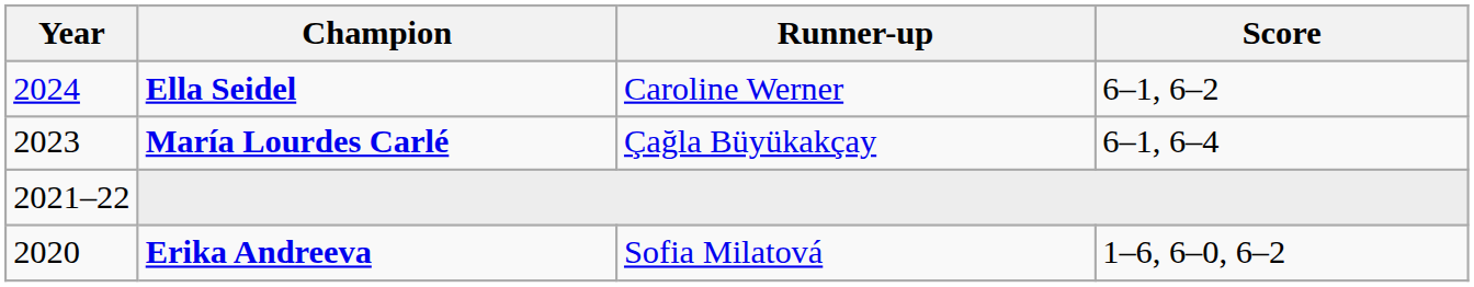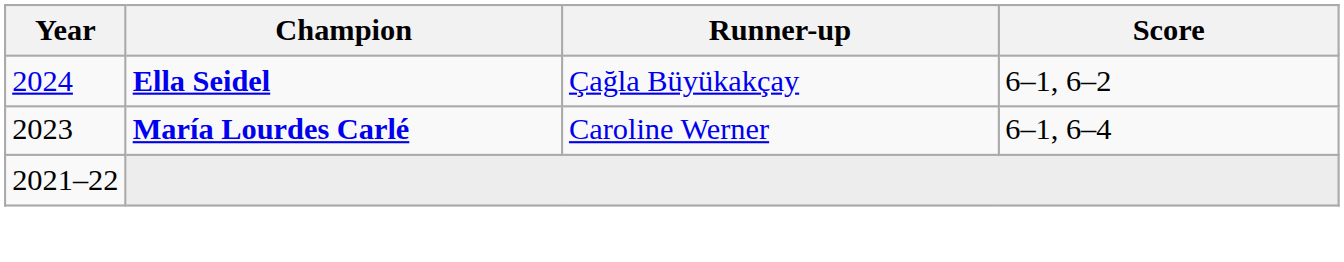 <table class="wikitable" style="font-size:90%">
 <tr>
 <th>Year</th>
 <th width="200">Champion</th>
 <th width="200">Runner-up</th>
 <th width="155">Score</th>
 </tr>
 <tr>
 <td><a href='#'>2024</a></td>
 <td> <strong><a href='#'>Ella Seidel</a></strong></td>
-<td> <a href='#'>Caroline Werner</a></td>
+<td> <a href='#'>Çağla Büyükakçay</a></td>
 <td>6–1, 6–2</td>
 </tr>
 <tr>
 <td>2023</td>
 <td> <strong><a href='#'>María Lourdes Carlé</a></strong></td>
-<td> <a href='#'>Çağla Büyükakçay</a></td>
+<td> <a href='#'>Caroline Werner</a></td>
 <td>6–1, 6–4</td>
 </tr>
 <tr>
 <td>2021–22</td>
 <td colspan=3 bgcolor="#ededed"></td>
 </tr>
-<tr>
-<td>2020</td>
-<td> <strong><a href='#'>Erika Andreeva</a></strong></td>
-<td> <a href='#'>Sofia Milatová</a></td>
-<td>1–6, 6–0, 6–2</td>
-</tr>
 </table>
